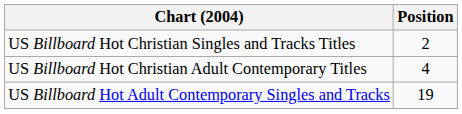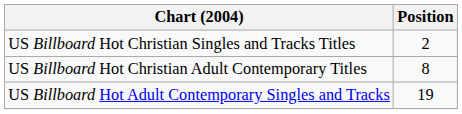 <table class="wikitable sortable">
 <tr>
 <th align="left">Chart (2004)</th>
 <th align="center">Position</th>
 </tr>
 <tr>
 <td align="left">US <em>Billboard</em> Hot Christian Singles and Tracks Titles</td>
 <td align="center">2</td>
 </tr>
 <tr>
 <td align="left">US <em>Billboard</em> Hot Christian Adult Contemporary Titles</td>
-<td align="center">4</td>
+<td align="center">8</td>
 </tr>
 <tr>
 <td align="left">US <em>Billboard</em> <a href='#'>Hot Adult Contemporary Singles and Tracks</a></td>
 <td align="center">19</td>
 </tr>
 <tr>
 </tr>
 </table>
